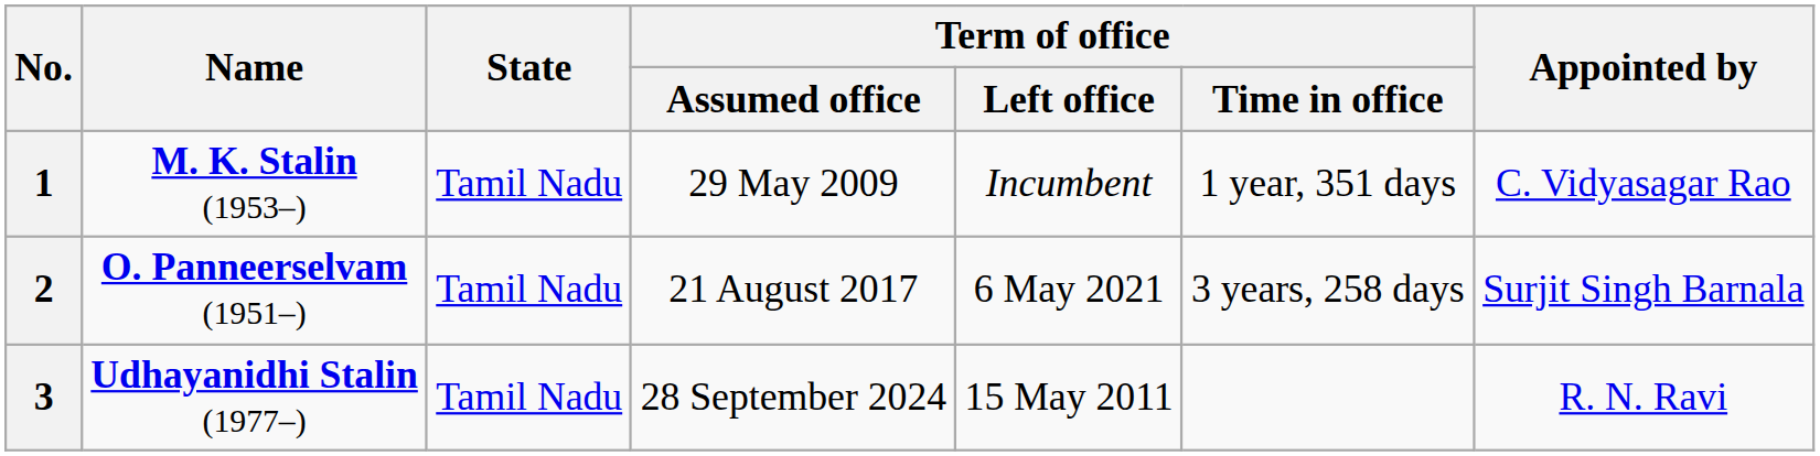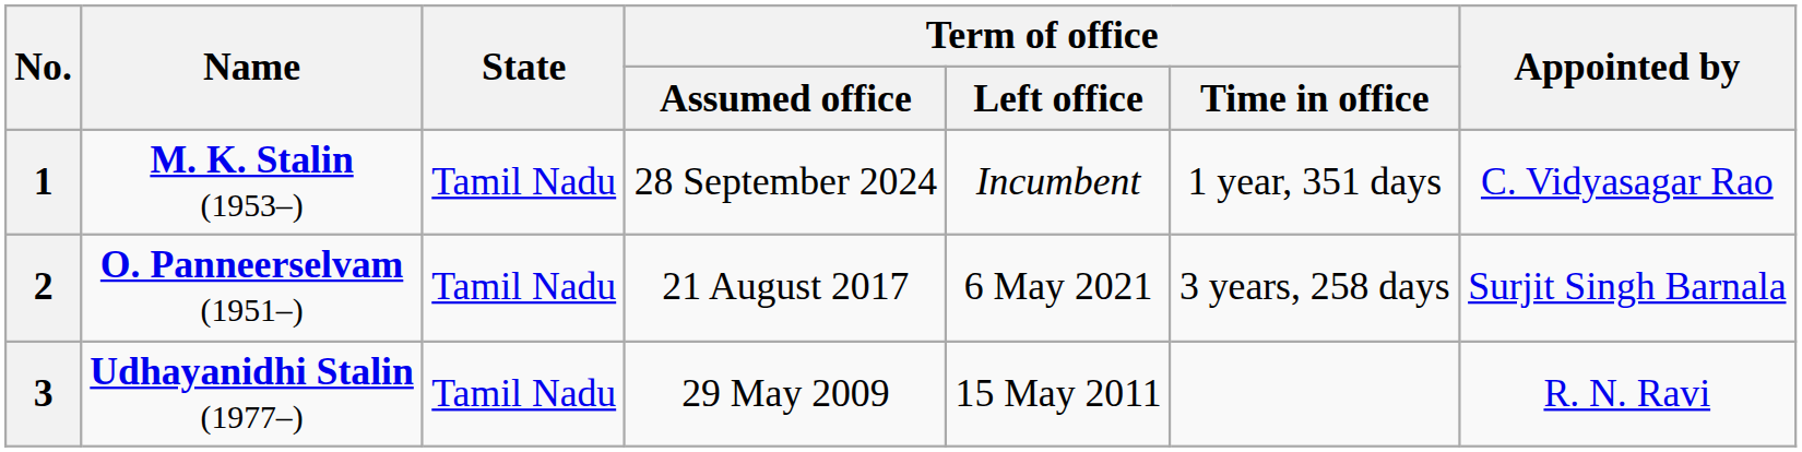 <table class="wikitable sortable" style="text-align:center">
 <tr>
 <th rowspan=2>No.</th>
 <th rowspan=2>Name<br></th>
 <th rowspan=2>State</th>
 <th colspan=3>Term of office</th>
 <th rowspan=2>Appointed by</th>
 </tr>
 <tr>
 <th>Assumed office</th>
 <th>Left office</th>
 <th>Time in office</th>
 </tr>
 <tr>
 <th>1</th>
 <td><strong><a href='#'>M. K. Stalin</a></strong><br><small>(1953–)</small></td>
 <td><a href='#'>Tamil Nadu</a></td>
-<td>29 May 2009</td>
+<td>28 September 2024</td>
 <td><em>Incumbent</em></td>
 <td>1 year, 351 days</td>
 <td><a href='#'>C. Vidyasagar Rao</a></td>
 </tr>
 <tr>
 <th>2</th>
 <td><strong><a href='#'>O. Panneerselvam</a></strong><br><small>(1951–)</small></td>
 <td><a href='#'>Tamil Nadu</a></td>
 <td>21 August 2017</td>
 <td>6 May 2021</td>
 <td>3 years, 258 days</td>
 <td><a href='#'>Surjit Singh Barnala</a></td>
 </tr>
 <tr>
 <th>3</th>
 <td><strong><a href='#'>Udhayanidhi Stalin</a></strong><br><small>(1977–)</small></td>
 <td><a href='#'>Tamil Nadu</a></td>
-<td>28 September 2024</td>
+<td>29 May 2009</td>
 <td>15 May 2011</td>
 <td></td>
 <td><a href='#'>R. N. Ravi</a></td>
 </tr>
 </table>
